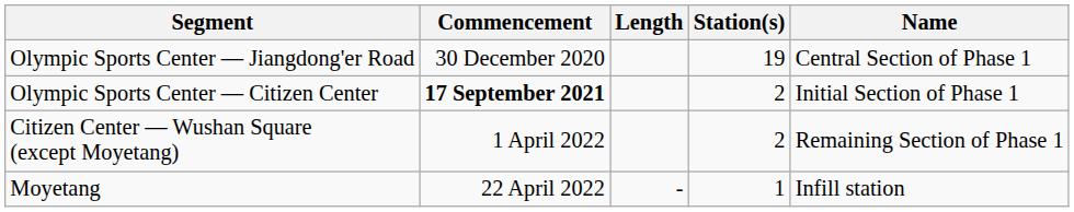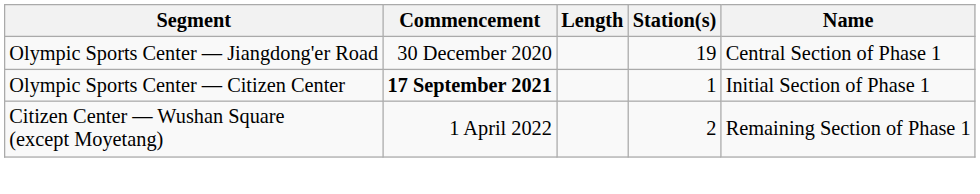 <table class="wikitable" style="border-collapse: collapse; text-align: right;">
 <tr>
 <th>Segment</th>
 <th>Commencement</th>
 <th>Length</th>
 <th>Station(s)</th>
 <th>Name</th>
 </tr>
 <tr>
 <td style="text-align: left;">Olympic Sports Center — Jiangdong'er Road</td>
 <td>30 December 2020</td>
 <td></td>
 <td>19</td>
 <td style="text-align: left;">Central Section of Phase 1</td>
 </tr>
 <tr>
 <td style="text-align: left;">Olympic Sports Center — Citizen Center</td>
 <td><strong>17 September 2021</strong></td>
 <td></td>
-<td>2</td>
+<td>1</td>
 <td style="text-align: left;">Initial Section of Phase 1</td>
 </tr>
 <tr>
 <td style="text-align: left;">Citizen Center — Wushan Square<br>(except Moyetang)</td>
 <td>1 April 2022</td>
 <td></td>
 <td>2</td>
 <td style="text-align: left;">Remaining Section of Phase 1</td>
 </tr>
-<tr>
-<td style="text-align: left;">Moyetang</td>
-<td>22 April 2022</td>
-<td>-</td>
-<td>1</td>
-<td style="text-align: left;">Infill station</td>
-</tr>
 </table>
